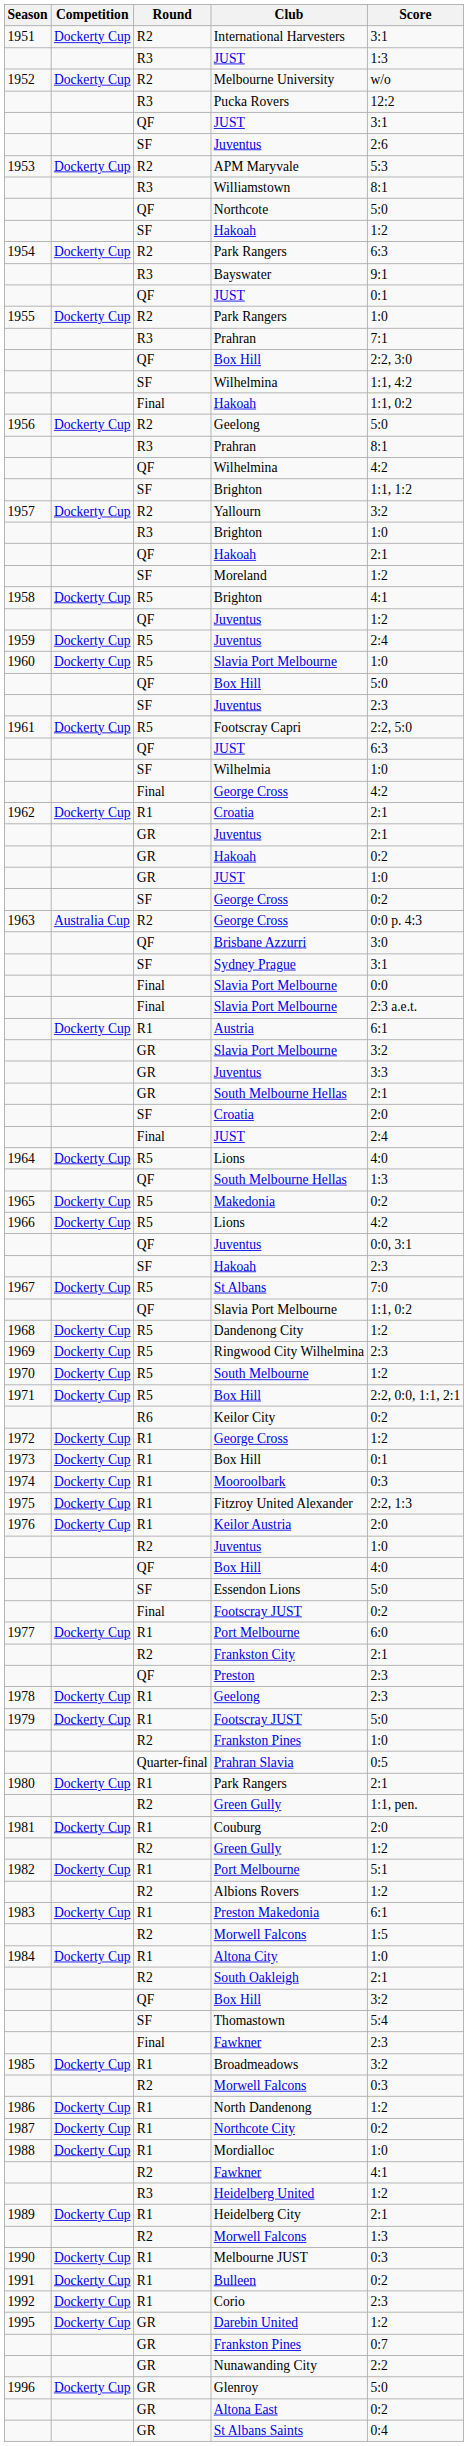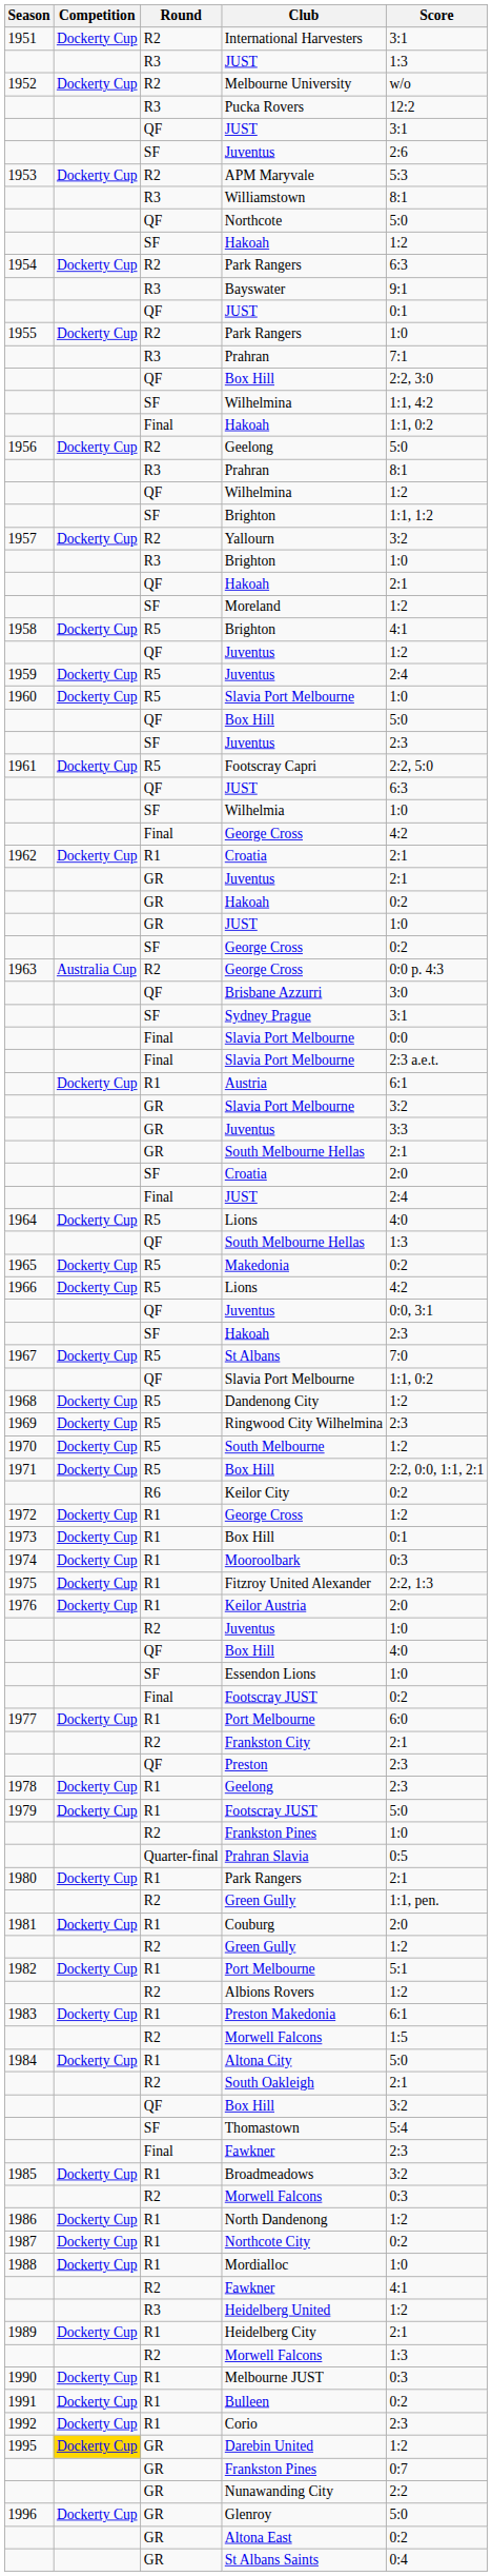 <table class="wikitable">
 <tr>
 <th>Season</th>
 <th>Competition</th>
 <th>Round</th>
 <th>Club</th>
 <th>Score</th>
 </tr>
 <tr>
 <td Dockerty Cup 1951>1951</td>
 <td><a href='#'>Dockerty Cup</a></td>
 <td>R2</td>
 <td International Harvesters>International Harvesters</td>
 <td>3:1</td>
 </tr>
 <tr>
 <td></td>
 <td></td>
 <td>R3</td>
 <td><a href='#'>JUST</a></td>
 <td>1:3</td>
 </tr>
 <tr>
 <td Dockerty Cup 1952>1952</td>
 <td><a href='#'>Dockerty Cup</a></td>
 <td>R2</td>
 <td>Melbourne University</td>
 <td>w/o</td>
 </tr>
 <tr>
 <td></td>
 <td></td>
 <td>R3</td>
 <td>Pucka Rovers</td>
 <td>12:2</td>
 </tr>
 <tr>
 <td></td>
 <td></td>
 <td>QF</td>
 <td><a href='#'>JUST</a></td>
 <td>3:1</td>
 </tr>
 <tr>
 <td></td>
 <td></td>
 <td>SF</td>
 <td><a href='#'>Juventus</a></td>
 <td>2:6</td>
 </tr>
 <tr>
 <td Dockert Cup 1953>1953</td>
 <td><a href='#'>Dockerty Cup</a></td>
 <td>R2</td>
 <td>APM Maryvale</td>
 <td>5:3</td>
 </tr>
 <tr>
 <td></td>
 <td></td>
 <td>R3</td>
 <td>Williamstown</td>
 <td>8:1</td>
 </tr>
 <tr>
 <td></td>
 <td></td>
 <td>QF</td>
 <td>Northcote</td>
 <td>5:0</td>
 </tr>
 <tr>
 <td></td>
 <td></td>
 <td>SF</td>
 <td><a href='#'>Hakoah</a></td>
 <td>1:2</td>
 </tr>
 <tr>
 <td Dockert Cup 1954>1954</td>
 <td><a href='#'>Dockerty Cup</a></td>
 <td>R2</td>
 <td>Park Rangers</td>
 <td>6:3</td>
 </tr>
 <tr>
 <td></td>
 <td></td>
 <td>R3</td>
 <td>Bayswater</td>
 <td>9:1</td>
 </tr>
 <tr>
 <td></td>
 <td></td>
 <td>QF</td>
 <td><a href='#'>JUST</a></td>
 <td>0:1</td>
 </tr>
 <tr>
 <td Dockert Cup 1955>1955</td>
 <td><a href='#'>Dockerty Cup</a></td>
 <td>R2</td>
 <td>Park Rangers</td>
 <td>1:0</td>
 </tr>
 <tr>
 <td></td>
 <td></td>
 <td>R3</td>
 <td>Prahran</td>
 <td>7:1</td>
 </tr>
 <tr>
 <td></td>
 <td></td>
 <td>QF</td>
 <td><a href='#'>Box Hill</a></td>
 <td>2:2, 3:0</td>
 </tr>
 <tr>
 <td></td>
 <td></td>
 <td>SF</td>
 <td>Wilhelmina</td>
 <td>1:1, 4:2</td>
 </tr>
 <tr>
 <td></td>
 <td></td>
 <td>Final</td>
 <td><a href='#'>Hakoah</a></td>
 <td>1:1, 0:2</td>
 </tr>
 <tr>
 <td Dockert Cup 1956>1956</td>
 <td><a href='#'>Dockerty Cup</a></td>
 <td>R2</td>
 <td>Geelong</td>
 <td>5:0</td>
 </tr>
 <tr>
 <td></td>
 <td></td>
 <td>R3</td>
 <td>Prahran</td>
 <td>8:1</td>
 </tr>
 <tr>
 <td></td>
 <td></td>
 <td>QF</td>
 <td>Wilhelmina</td>
-<td>4:2</td>
+<td>1:2</td>
 </tr>
 <tr>
 <td></td>
 <td></td>
 <td>SF</td>
 <td>Brighton</td>
 <td>1:1, 1:2</td>
 </tr>
 <tr>
 <td Dockert Cup 1957>1957</td>
 <td><a href='#'>Dockerty Cup</a></td>
 <td>R2</td>
 <td>Yallourn</td>
 <td>3:2</td>
 </tr>
 <tr>
 <td></td>
 <td></td>
 <td>R3</td>
 <td>Brighton</td>
 <td>1:0</td>
 </tr>
 <tr>
 <td></td>
 <td></td>
 <td>QF</td>
 <td><a href='#'>Hakoah</a></td>
 <td>2:1</td>
 </tr>
 <tr>
 <td></td>
 <td></td>
 <td>SF</td>
 <td>Moreland</td>
 <td>1:2</td>
 </tr>
 <tr>
 <td Dockert Cup 1958>1958</td>
 <td><a href='#'>Dockerty Cup</a></td>
 <td>R5</td>
 <td>Brighton</td>
 <td>4:1</td>
 </tr>
 <tr>
 <td></td>
 <td></td>
 <td>QF</td>
 <td><a href='#'>Juventus</a></td>
 <td>1:2</td>
 </tr>
 <tr>
 <td Dockert Cup 1959>1959</td>
 <td><a href='#'>Dockerty Cup</a></td>
 <td>R5</td>
 <td><a href='#'>Juventus</a></td>
 <td>2:4</td>
 </tr>
 <tr>
 <td Dockert Cup 1960>1960</td>
 <td><a href='#'>Dockerty Cup</a></td>
 <td>R5</td>
 <td><a href='#'>Slavia Port Melbourne</a></td>
 <td>1:0</td>
 </tr>
 <tr>
 <td></td>
 <td></td>
 <td>QF</td>
 <td><a href='#'>Box Hill</a></td>
 <td>5:0</td>
 </tr>
 <tr>
 <td></td>
 <td></td>
 <td>SF</td>
 <td><a href='#'>Juventus</a></td>
 <td>2:3</td>
 </tr>
 <tr>
 <td Dockert Cup 1961>1961</td>
 <td><a href='#'>Dockerty Cup</a></td>
 <td>R5</td>
 <td>Footscray Capri</td>
 <td>2:2, 5:0</td>
 </tr>
 <tr>
 <td></td>
 <td></td>
 <td>QF</td>
 <td><a href='#'>JUST</a></td>
 <td>6:3</td>
 </tr>
 <tr>
 <td></td>
 <td></td>
 <td>SF</td>
 <td>Wilhelmia</td>
 <td>1:0</td>
 </tr>
 <tr>
 <td></td>
 <td></td>
 <td>Final</td>
 <td><a href='#'>George Cross</a></td>
 <td>4:2</td>
 </tr>
 <tr>
 <td Dockert Cup 1962>1962</td>
 <td><a href='#'>Dockerty Cup</a></td>
 <td>R1</td>
 <td><a href='#'>Croatia</a></td>
 <td>2:1</td>
 </tr>
 <tr>
 <td></td>
 <td></td>
 <td>GR</td>
 <td><a href='#'>Juventus</a></td>
 <td>2:1</td>
 </tr>
 <tr>
 <td></td>
 <td></td>
 <td>GR</td>
 <td><a href='#'>Hakoah</a></td>
 <td>0:2</td>
 </tr>
 <tr>
 <td></td>
 <td></td>
 <td>GR</td>
 <td><a href='#'>JUST</a></td>
 <td>1:0</td>
 </tr>
 <tr>
 <td></td>
 <td></td>
 <td>SF</td>
 <td><a href='#'>George Cross</a></td>
 <td>0:2</td>
 </tr>
 <tr>
 <td Australia Cup 1963>1963</td>
 <td><a href='#'>Australia Cup</a></td>
 <td>R2</td>
 <td><a href='#'>George Cross</a></td>
 <td>0:0 p. 4:3</td>
 </tr>
 <tr>
 <td></td>
 <td></td>
 <td>QF</td>
 <td><a href='#'>Brisbane Azzurri</a></td>
 <td>3:0</td>
 </tr>
 <tr>
 <td></td>
 <td></td>
 <td>SF</td>
 <td><a href='#'>Sydney Prague</a></td>
 <td>3:1</td>
 </tr>
 <tr>
 <td></td>
 <td></td>
 <td>Final</td>
 <td><a href='#'>Slavia Port Melbourne</a></td>
 <td>0:0</td>
 </tr>
 <tr>
 <td></td>
 <td></td>
 <td>Final</td>
 <td><a href='#'>Slavia Port Melbourne</a></td>
 <td>2:3 a.e.t.</td>
 </tr>
 <tr>
 <td></td>
 <td><a href='#'>Dockerty Cup</a></td>
 <td>R1</td>
 <td><a href='#'>Austria</a></td>
 <td>6:1</td>
 </tr>
 <tr>
 <td></td>
 <td></td>
 <td>GR</td>
 <td><a href='#'>Slavia Port Melbourne</a></td>
 <td>3:2</td>
 </tr>
 <tr>
 <td></td>
 <td></td>
 <td>GR</td>
 <td><a href='#'>Juventus</a></td>
 <td>3:3</td>
 </tr>
 <tr>
 <td></td>
 <td></td>
 <td>GR</td>
 <td><a href='#'>South Melbourne Hellas</a></td>
 <td>2:1</td>
 </tr>
 <tr>
 <td></td>
 <td></td>
 <td>SF</td>
 <td><a href='#'>Croatia</a></td>
 <td>2:0</td>
 </tr>
 <tr>
 <td></td>
 <td></td>
 <td>Final</td>
 <td><a href='#'>JUST</a></td>
 <td>2:4</td>
 </tr>
 <tr>
 <td Dockert Cup 1964>1964</td>
 <td><a href='#'>Dockerty Cup</a></td>
 <td>R5</td>
 <td>Lions</td>
 <td>4:0</td>
 </tr>
 <tr>
 <td></td>
 <td></td>
 <td>QF</td>
 <td><a href='#'>South Melbourne Hellas</a></td>
 <td>1:3</td>
 </tr>
 <tr>
 <td Dockert Cup 1965>1965</td>
 <td><a href='#'>Dockerty Cup</a></td>
 <td>R5</td>
 <td><a href='#'>Makedonia</a></td>
 <td>0:2</td>
 </tr>
 <tr>
 <td Dockert Cup 1966>1966</td>
 <td><a href='#'>Dockerty Cup</a></td>
 <td>R5</td>
 <td>Lions</td>
 <td>4:2</td>
 </tr>
 <tr>
 <td></td>
 <td></td>
 <td>QF</td>
 <td><a href='#'>Juventus</a></td>
 <td>0:0, 3:1</td>
 </tr>
 <tr>
 <td></td>
 <td></td>
 <td>SF</td>
 <td><a href='#'>Hakoah</a></td>
 <td>2:3</td>
 </tr>
 <tr>
 <td Dockert Cup 1967>1967</td>
 <td><a href='#'>Dockerty Cup</a></td>
 <td>R5</td>
 <td><a href='#'>St Albans</a></td>
 <td>7:0</td>
 </tr>
 <tr>
 <td></td>
 <td></td>
 <td>QF</td>
 <td>Slavia Port Melbourne</td>
 <td>1:1, 0:2</td>
 </tr>
 <tr>
 <td Dockert Cup 1968>1968</td>
 <td><a href='#'>Dockerty Cup</a></td>
 <td>R5</td>
 <td>Dandenong City</td>
 <td>1:2</td>
 </tr>
 <tr>
 <td Dockert Cup 1969>1969</td>
 <td><a href='#'>Dockerty Cup</a></td>
 <td>R5</td>
 <td>Ringwood City Wilhelmina</td>
 <td>2:3</td>
 </tr>
 <tr>
 <td Dockert Cup 1970>1970</td>
 <td><a href='#'>Dockerty Cup</a></td>
 <td>R5</td>
 <td><a href='#'>South Melbourne</a></td>
 <td>1:2</td>
 </tr>
 <tr>
 <td Dockert Cup 1971>1971</td>
 <td><a href='#'>Dockerty Cup</a></td>
 <td>R5</td>
 <td><a href='#'>Box Hill</a></td>
 <td>2:2, 0:0, 1:1, 2:1</td>
 </tr>
 <tr>
 <td></td>
 <td></td>
 <td>R6</td>
 <td>Keilor City</td>
 <td>0:2</td>
 </tr>
 <tr>
 <td Dockert Cup 1972>1972</td>
 <td><a href='#'>Dockerty Cup</a></td>
 <td>R1</td>
 <td><a href='#'>George Cross</a></td>
 <td>1:2</td>
 </tr>
 <tr>
 <td Dockert Cup 1973>1973</td>
 <td><a href='#'>Dockerty Cup</a></td>
 <td>R1</td>
 <td>Box Hill</td>
 <td>0:1</td>
 </tr>
 <tr>
 <td Dockert Cup 1974>1974</td>
 <td><a href='#'>Dockerty Cup</a></td>
 <td>R1</td>
 <td><a href='#'>Mooroolbark</a></td>
 <td>0:3</td>
 </tr>
 <tr>
 <td Dockert Cup 1975>1975</td>
 <td><a href='#'>Dockerty Cup</a></td>
 <td>R1</td>
 <td>Fitzroy United Alexander</td>
 <td>2:2, 1:3</td>
 </tr>
 <tr>
 <td Dockert Cup 1976>1976</td>
 <td><a href='#'>Dockerty Cup</a></td>
 <td>R1</td>
 <td><a href='#'>Keilor Austria</a></td>
 <td>2:0</td>
 </tr>
 <tr>
 <td></td>
 <td></td>
 <td>R2</td>
 <td><a href='#'>Juventus</a></td>
 <td>1:0</td>
 </tr>
 <tr>
 <td></td>
 <td></td>
 <td>QF</td>
 <td><a href='#'>Box Hill</a></td>
 <td>4:0</td>
 </tr>
 <tr>
 <td></td>
 <td></td>
 <td>SF</td>
 <td>Essendon Lions</td>
-<td>5:0</td>
+<td>1:0</td>
 </tr>
 <tr>
 <td></td>
 <td></td>
 <td>Final</td>
 <td><a href='#'>Footscray JUST</a></td>
 <td>0:2</td>
 </tr>
 <tr>
 <td Dockert Cup 1977>1977</td>
 <td><a href='#'>Dockerty Cup</a></td>
 <td>R1</td>
 <td><a href='#'>Port Melbourne</a></td>
 <td>6:0</td>
 </tr>
 <tr>
 <td></td>
 <td></td>
 <td>R2</td>
 <td><a href='#'>Frankston City</a></td>
 <td>2:1</td>
 </tr>
 <tr>
 <td></td>
 <td></td>
 <td>QF</td>
 <td><a href='#'>Preston</a></td>
 <td>2:3</td>
 </tr>
 <tr>
 <td Dockert Cup 1978>1978</td>
 <td><a href='#'>Dockerty Cup</a></td>
 <td>R1</td>
 <td><a href='#'>Geelong</a></td>
 <td>2:3</td>
 </tr>
 <tr>
 <td Dockert Cup 1979>1979</td>
 <td><a href='#'>Dockerty Cup</a></td>
 <td>R1</td>
 <td><a href='#'>Footscray JUST</a></td>
 <td>5:0</td>
 </tr>
 <tr>
 <td></td>
 <td></td>
 <td>R2</td>
 <td><a href='#'>Frankston Pines</a></td>
 <td>1:0</td>
 </tr>
 <tr>
 <td></td>
 <td></td>
 <td>Quarter-final</td>
 <td><a href='#'>Prahran Slavia</a></td>
 <td>0:5</td>
 </tr>
 <tr>
 <td Dockert Cup 1980>1980</td>
 <td><a href='#'>Dockerty Cup</a></td>
 <td>R1</td>
 <td>Park Rangers</td>
 <td>2:1</td>
 </tr>
 <tr>
 <td></td>
 <td></td>
 <td>R2</td>
 <td><a href='#'>Green Gully</a></td>
 <td>1:1, pen.</td>
 </tr>
 <tr>
 <td Dockert Cup 1981>1981</td>
 <td><a href='#'>Dockerty Cup</a></td>
 <td>R1</td>
 <td>Couburg</td>
 <td>2:0</td>
 </tr>
 <tr>
 <td></td>
 <td></td>
 <td>R2</td>
 <td><a href='#'>Green Gully</a></td>
 <td>1:2</td>
 </tr>
 <tr>
 <td Dockert Cup 1982>1982</td>
 <td><a href='#'>Dockerty Cup</a></td>
 <td>R1</td>
 <td><a href='#'>Port Melbourne</a></td>
 <td>5:1</td>
 </tr>
 <tr>
 <td></td>
 <td></td>
 <td>R2</td>
 <td>Albions Rovers</td>
 <td>1:2</td>
 </tr>
 <tr>
 <td Dockert Cup 1983>1983</td>
 <td><a href='#'>Dockerty Cup</a></td>
 <td>R1</td>
 <td><a href='#'>Preston Makedonia</a></td>
 <td>6:1</td>
 </tr>
 <tr>
 <td></td>
 <td></td>
 <td>R2</td>
 <td><a href='#'>Morwell Falcons</a></td>
 <td>1:5</td>
 </tr>
 <tr>
 <td Dockert Cup 1984>1984</td>
 <td><a href='#'>Dockerty Cup</a></td>
 <td>R1</td>
 <td><a href='#'>Altona City</a></td>
-<td>1:0</td>
+<td>5:0</td>
 </tr>
 <tr>
 <td></td>
 <td></td>
 <td>R2</td>
 <td><a href='#'>South Oakleigh</a></td>
 <td>2:1</td>
 </tr>
 <tr>
 <td></td>
 <td></td>
 <td>QF</td>
 <td><a href='#'>Box Hill</a></td>
 <td>3:2</td>
 </tr>
 <tr>
 <td></td>
 <td></td>
 <td>SF</td>
 <td>Thomastown</td>
 <td>5:4</td>
 </tr>
 <tr>
 <td></td>
 <td></td>
 <td>Final</td>
 <td><a href='#'>Fawkner</a></td>
 <td>2:3</td>
 </tr>
 <tr>
 <td Dockert Cup 1985>1985</td>
 <td><a href='#'>Dockerty Cup</a></td>
 <td>R1</td>
 <td>Broadmeadows</td>
 <td>3:2</td>
 </tr>
 <tr>
 <td></td>
 <td></td>
 <td>R2</td>
 <td><a href='#'>Morwell Falcons</a></td>
 <td>0:3</td>
 </tr>
 <tr>
 <td Dockert Cup 1986>1986</td>
 <td><a href='#'>Dockerty Cup</a></td>
 <td>R1</td>
 <td>North Dandenong</td>
 <td>1:2</td>
 </tr>
 <tr>
 <td Dockert Cup 1987>1987</td>
 <td><a href='#'>Dockerty Cup</a></td>
 <td>R1</td>
 <td><a href='#'>Northcote City</a></td>
 <td>0:2</td>
 </tr>
 <tr>
 <td Dockert Cup 1988>1988</td>
 <td><a href='#'>Dockerty Cup</a></td>
 <td>R1</td>
 <td>Mordialloc</td>
 <td>1:0</td>
 </tr>
 <tr>
 <td></td>
 <td></td>
 <td>R2</td>
 <td><a href='#'>Fawkner</a></td>
 <td>4:1</td>
 </tr>
 <tr>
 <td></td>
 <td></td>
 <td>R3</td>
 <td><a href='#'>Heidelberg United</a></td>
 <td>1:2</td>
 </tr>
 <tr>
 <td Dockert Cup 1989>1989</td>
 <td><a href='#'>Dockerty Cup</a></td>
 <td>R1</td>
 <td>Heidelberg City</td>
 <td>2:1</td>
 </tr>
 <tr>
 <td></td>
 <td></td>
 <td>R2</td>
 <td><a href='#'>Morwell Falcons</a></td>
 <td>1:3</td>
 </tr>
 <tr>
 <td Dockert Cup 1990>1990</td>
 <td><a href='#'>Dockerty Cup</a></td>
 <td>R1</td>
 <td>Melbourne JUST</td>
 <td>0:3</td>
 </tr>
 <tr>
 <td Dockert Cup 1991>1991</td>
 <td><a href='#'>Dockerty Cup</a></td>
 <td>R1</td>
 <td><a href='#'>Bulleen</a></td>
 <td>0:2</td>
 </tr>
 <tr>
 <td Dockert Cup 1992>1992</td>
 <td><a href='#'>Dockerty Cup</a></td>
 <td>R1</td>
 <td>Corio</td>
 <td>2:3</td>
 </tr>
 <tr>
 <td Dockert Cup 1995>1995</td>
-<td><a href='#'>Dockerty Cup</a></td>
+<td style="background: gold;"><a href='#'>Dockerty Cup</a></td>
 <td>GR</td>
 <td><a href='#'>Darebin United</a></td>
 <td>1:2</td>
 </tr>
 <tr>
 <td></td>
 <td></td>
 <td>GR</td>
 <td><a href='#'>Frankston Pines</a></td>
 <td>0:7</td>
 </tr>
 <tr>
 <td></td>
 <td></td>
 <td>GR</td>
 <td>Nunawanding City</td>
 <td>2:2</td>
 </tr>
 <tr>
 <td Dockert Cup 1996>1996</td>
 <td><a href='#'>Dockerty Cup</a></td>
 <td>GR</td>
 <td>Glenroy</td>
 <td>5:0</td>
 </tr>
 <tr>
 <td></td>
 <td></td>
 <td>GR</td>
 <td><a href='#'>Altona East</a></td>
 <td>0:2</td>
 </tr>
 <tr>
 <td></td>
 <td></td>
 <td>GR</td>
 <td><a href='#'>St Albans Saints</a></td>
 <td>0:4</td>
 </tr>
 </table>
